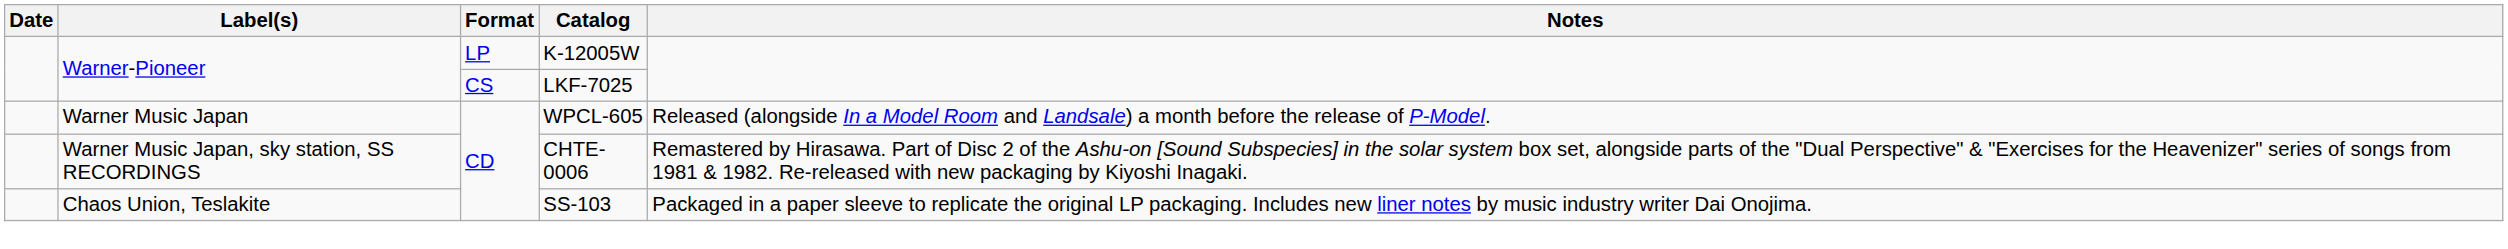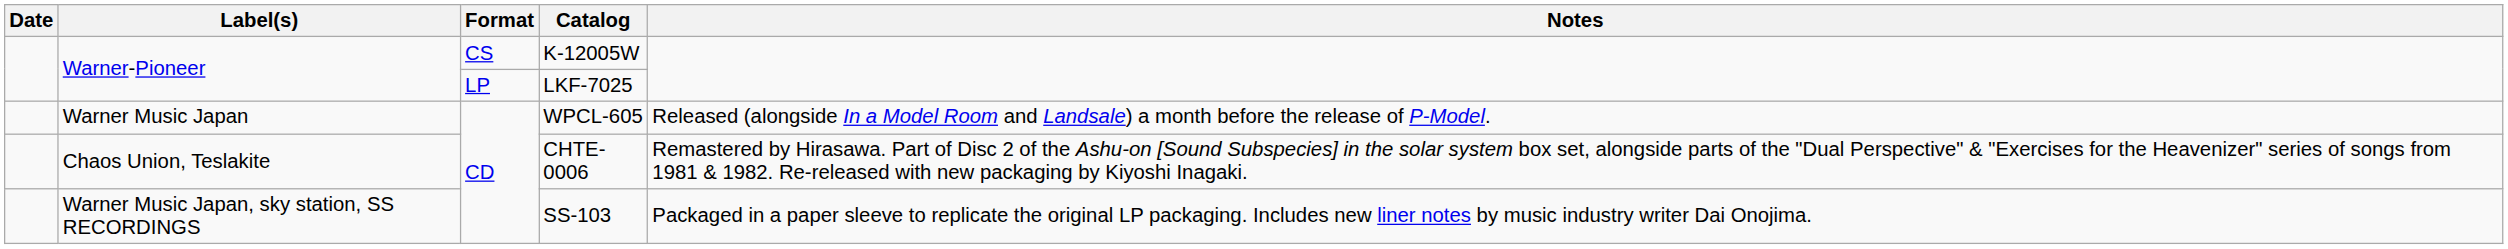 <table class="wikitable">
 <tr>
 <th>Date</th>
 <th>Label(s)</th>
 <th>Format</th>
 <th>Catalog</th>
 <th>Notes</th>
 </tr>
 <tr>
 <td rowspan=2></td>
 <td rowspan=2><a href='#'>Warner</a>-<a href='#'>Pioneer</a></td>
-<td><a href='#'>LP</a></td>
+<td><a href='#'>CS</a></td>
 <td>K-12005W</td>
 <td rowspan=2></td>
 </tr>
 <tr>
-<td><a href='#'>CS</a></td>
+<td><a href='#'>LP</a></td>
 <td>LKF-7025</td>
 </tr>
 <tr>
 <td></td>
 <td>Warner Music Japan</td>
 <td rowspan=3><a href='#'>CD</a></td>
 <td>WPCL-605</td>
 <td>Released (alongside <em><a href='#'>In a Model Room</a></em> and <em><a href='#'>Landsale</a></em>) a month before the release of <em><a href='#'>P-Model</a></em>.</td>
 </tr>
 <tr>
 <td><br></td>
-<td>Warner Music Japan, sky station, SS RECORDINGS</td>
+<td>Chaos Union, Teslakite</td>
 <td>CHTE-0006</td>
 <td>Remastered by Hirasawa. Part of Disc 2 of the <em>Ashu-on [Sound Subspecies] in the solar system</em> box set, alongside parts of the "Dual Perspective" & "Exercises for the Heavenizer" series of songs from 1981 & 1982. Re-released with new packaging by Kiyoshi Inagaki.</td>
 </tr>
 <tr>
 <td></td>
-<td>Chaos Union, Teslakite</td>
+<td>Warner Music Japan, sky station, SS RECORDINGS</td>
 <td>SS-103</td>
 <td>Packaged in a paper sleeve to replicate the original LP packaging. Includes new <a href='#'>liner notes</a> by music industry writer Dai Onojima.</td>
 </tr>
 </table>
